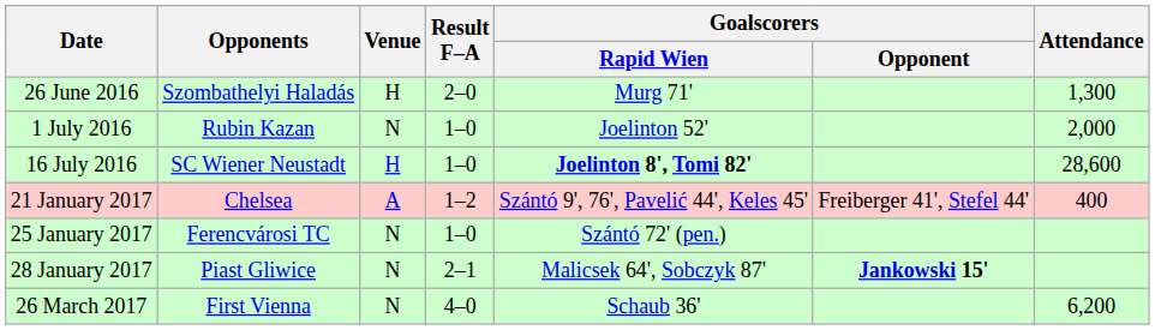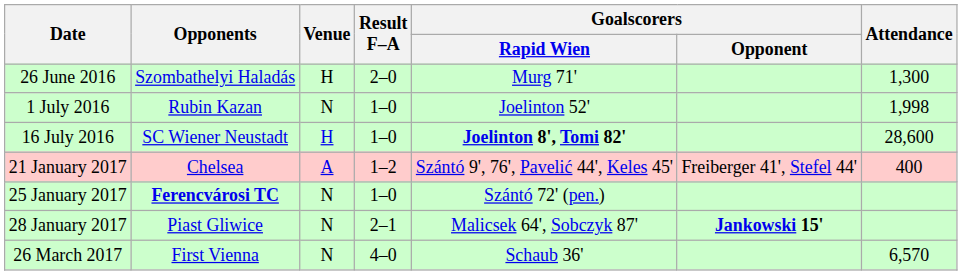 <table class="wikitable" style="text-align:center; font-size:90%">
 <tr>
 <th rowspan="2">Date</th>
 <th rowspan="2">Opponents</th>
 <th rowspan="2">Venue</th>
 <th rowspan="2">Result<br>F–A</th>
 <th colspan="2">Goalscorers</th>
 <th rowspan="2">Attendance</th>
 </tr>
 <tr>
 <th><a href='#'>Rapid Wien</a></th>
 <th>Opponent</th>
 </tr>
 <tr style="background:#cfc">
 <td>26 June 2016</td>
 <td><a href='#'>Szombathelyi Haladás</a> </td>
 <td>H</td>
 <td>2–0</td>
 <td><a href='#'>Murg</a> 71'</td>
 <td></td>
 <td>1,300</td>
 </tr>
 <tr style="background:#cfc">
 <td>1 July 2016</td>
 <td><a href='#'>Rubin Kazan</a> </td>
 <td>N</td>
 <td>1–0</td>
 <td><a href='#'>Joelinton</a> 52'</td>
 <td></td>
-<td>2,000</td>
+<td>1,998</td>
 </tr>
 <tr style="background:#cfc">
 <td>16 July 2016</td>
 <td><a href='#'>SC Wiener Neustadt</a> </td>
 <td><a href='#'>H</a></td>
 <td>1–0</td>
 <td><strong><a href='#'>Joelinton</a> 8', <a href='#'>Tomi</a> 82'</strong></td>
 <td></td>
 <td>28,600</td>
 </tr>
 <tr style="background:#fcc">
 <td>21 January 2017</td>
 <td><a href='#'>Chelsea</a> </td>
 <td><a href='#'>A</a></td>
 <td>1–2</td>
 <td><a href='#'>Szántó</a> 9', 76', <a href='#'>Pavelić</a> 44', <a href='#'>Keles</a> 45'</td>
 <td>Freiberger 41', <a href='#'>Stefel</a> 44'</td>
 <td>400</td>
 </tr>
 <tr style="background:#cfc">
 <td>25 January 2017</td>
-<td><a href='#'>Ferencvárosi TC</a> </td>
+<td><strong><a href='#'>Ferencvárosi TC</a> </strong></td>
 <td>N</td>
 <td>1–0</td>
 <td><a href='#'>Szántó</a> 72' (<a href='#'>pen.</a>)</td>
 <td></td>
 <td></td>
 </tr>
 <tr style="background:#cfc">
 <td>28 January 2017</td>
 <td><a href='#'>Piast Gliwice</a> </td>
 <td>N</td>
 <td>2–1</td>
 <td><a href='#'>Malicsek</a> 64', <a href='#'>Sobczyk</a> 87'</td>
 <td><strong><a href='#'>Jankowski</a> 15'</strong></td>
 <td></td>
 </tr>
 <tr style="background:#cfc">
 <td>26 March 2017</td>
 <td><a href='#'>First Vienna</a> </td>
 <td>N</td>
 <td>4–0</td>
 <td><a href='#'>Schaub</a> 36'</td>
 <td></td>
-<td>6,200</td>
+<td>6,570</td>
 </tr>
 </table>
